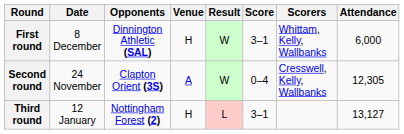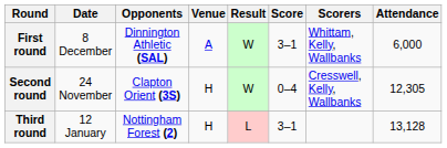 <table class="wikitable" style="text-align:center">
 <tr>
 <th>Round</th>
 <th>Date</th>
 <th>Opponents</th>
 <th>Venue</th>
 <th>Result</th>
 <th>Score</th>
 <th>Scorers</th>
 <th>Attendance</th>
 </tr>
 <tr>
 <th>First round</th>
 <td>8 December</td>
 <td><a href='#'>Dinnington Athletic</a> <strong>(<a href='#'>SAL</a>)</strong></td>
-<td>H</td>
+<td><a href='#'>A</a></td>
 <td style="background-color:#CCFFCC">W</td>
 <td>3–1</td>
 <td align="left"><a href='#'>Whittam</a>, <a href='#'>Kelly</a>, <a href='#'>Wallbanks</a></td>
 <td>6,000</td>
 </tr>
 <tr>
 <th>Second round</th>
 <td>24 November</td>
 <td><a href='#'>Clapton Orient</a> <strong>(<a href='#'>3S</a>)</strong></td>
-<td><a href='#'>A</a></td>
+<td>H</td>
 <td style="background-color:#CCFFCC">W</td>
 <td>0–4</td>
 <td align="left"><a href='#'>Cresswell</a>, <a href='#'>Kelly</a>, <a href='#'>Wallbanks</a></td>
 <td>12,305</td>
 </tr>
 <tr>
 <th>Third round</th>
 <td>12 January</td>
 <td><a href='#'>Nottingham Forest</a> <strong>(<a href='#'>2</a>)</strong></td>
 <td>H</td>
 <td style="background-color:#FFCCCC">L</td>
 <td>3–1</td>
 <td align="left"></td>
-<td>13,127</td>
+<td>13,128</td>
 </tr>
 </table>
